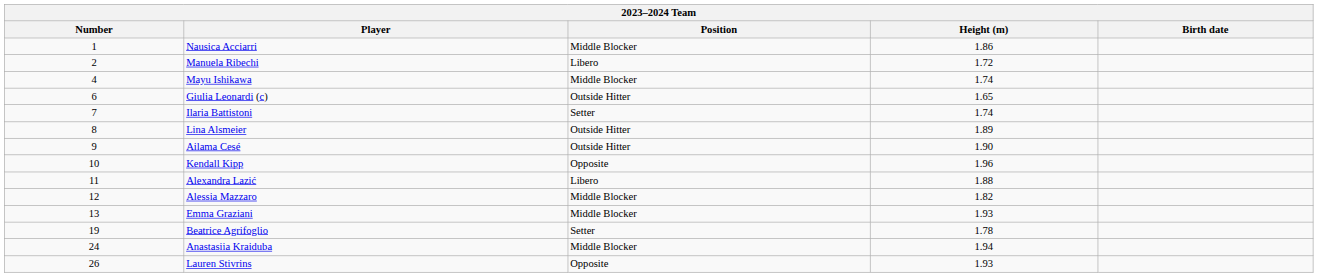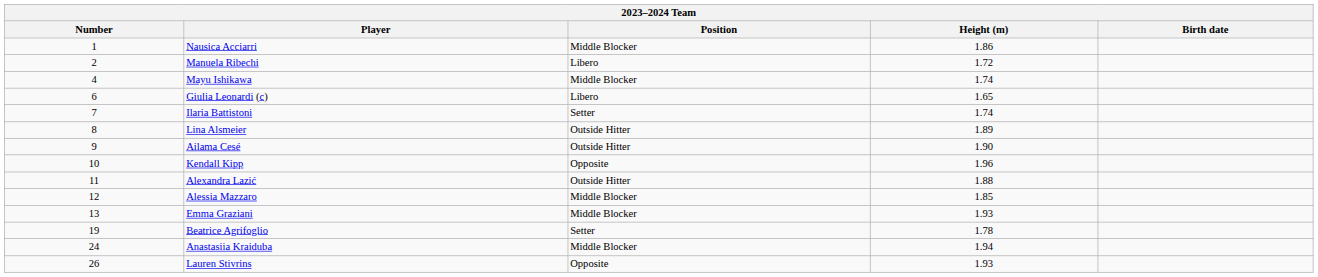 <table class="wikitable collapsible collapsed" style="width:100%;">
 <tr>
 <th colspan=6><strong>2023–2024 Team</strong></th>
 </tr>
 <tr>
 <th>Number</th>
 <th>Player</th>
 <th>Position</th>
 <th>Height (m)</th>
 <th>Birth date</th>
 </tr>
 <tr>
 <td align=center>1</td>
 <td> <a href='#'>Nausica Acciarri</a></td>
 <td>Middle Blocker</td>
 <td align=center>1.86</td>
 <td></td>
 </tr>
 <tr>
 <td align=center>2</td>
 <td> <a href='#'>Manuela Ribechi</a></td>
 <td>Libero</td>
 <td align=center>1.72</td>
 <td></td>
 </tr>
 <tr>
 <td align=center>4</td>
 <td> <a href='#'>Mayu Ishikawa</a></td>
 <td>Middle Blocker</td>
 <td align=center>1.74</td>
 <td></td>
 </tr>
 <tr>
 <td align=center>6</td>
 <td> <a href='#'>Giulia Leonardi</a> (<a href='#'>c</a>)</td>
-<td>Outside Hitter</td>
+<td>Libero</td>
 <td align=center>1.65</td>
 <td></td>
 </tr>
 <tr>
 <td align=center>7</td>
 <td> <a href='#'>Ilaria Battistoni</a></td>
 <td>Setter</td>
 <td align=center>1.74</td>
 <td></td>
 </tr>
 <tr>
 <td align=center>8</td>
 <td> <a href='#'>Lina Alsmeier</a></td>
 <td>Outside Hitter</td>
 <td align=center>1.89</td>
 <td></td>
 </tr>
 <tr>
 <td align=center>9</td>
 <td> <a href='#'>Ailama Cesé</a></td>
 <td>Outside Hitter</td>
 <td align=center>1.90</td>
 <td></td>
 </tr>
 <tr>
 <td align=center>10</td>
 <td> <a href='#'>Kendall Kipp</a></td>
 <td>Opposite</td>
 <td align=center>1.96</td>
 <td></td>
 </tr>
 <tr>
 <td align=center>11</td>
 <td> <a href='#'>Alexandra Lazić</a></td>
-<td>Libero</td>
+<td>Outside Hitter</td>
 <td align=center>1.88</td>
 <td></td>
 </tr>
 <tr>
 <td align=center>12</td>
 <td> <a href='#'>Alessia Mazzaro</a></td>
 <td>Middle Blocker</td>
-<td align=center>1.82</td>
+<td align=center>1.85</td>
 <td></td>
 </tr>
 <tr>
 <td align=center>13</td>
 <td> <a href='#'>Emma Graziani</a></td>
 <td>Middle Blocker</td>
 <td align=center>1.93</td>
 <td></td>
 </tr>
 <tr>
 <td align=center>19</td>
 <td> <a href='#'>Beatrice Agrifoglio</a></td>
 <td>Setter</td>
 <td align=center>1.78</td>
 <td></td>
 </tr>
 <tr>
 <td align=center>24</td>
 <td> <a href='#'>Anastasiia Kraiduba</a></td>
 <td>Middle Blocker</td>
 <td align=center>1.94</td>
 <td></td>
 </tr>
 <tr>
 <td align=center>26</td>
 <td> <a href='#'>Lauren Stivrins</a></td>
 <td>Opposite</td>
 <td align=center>1.93</td>
 <td></td>
 </tr>
 </table>
